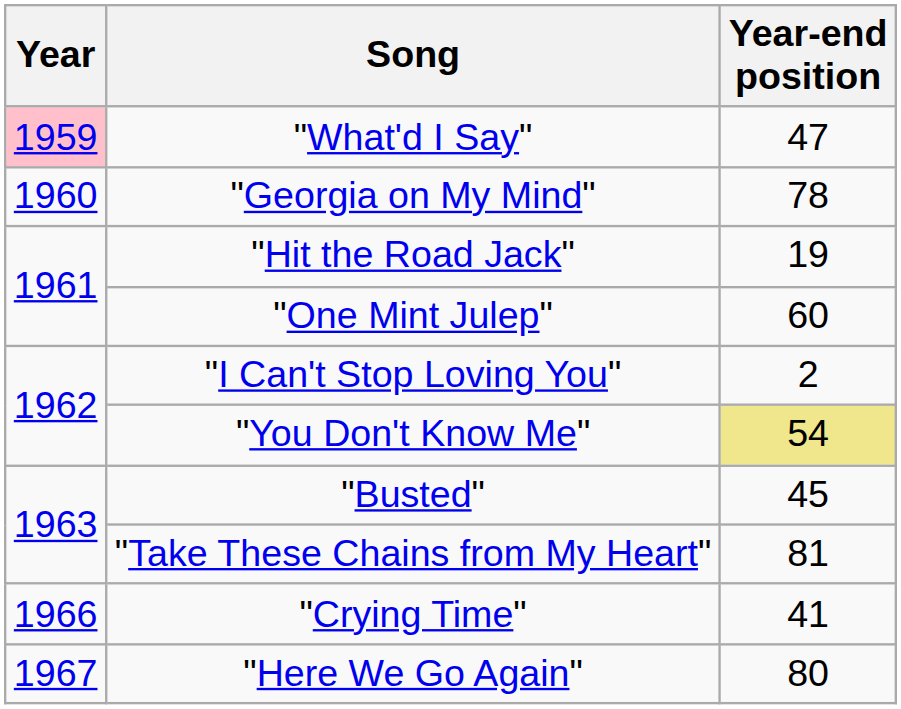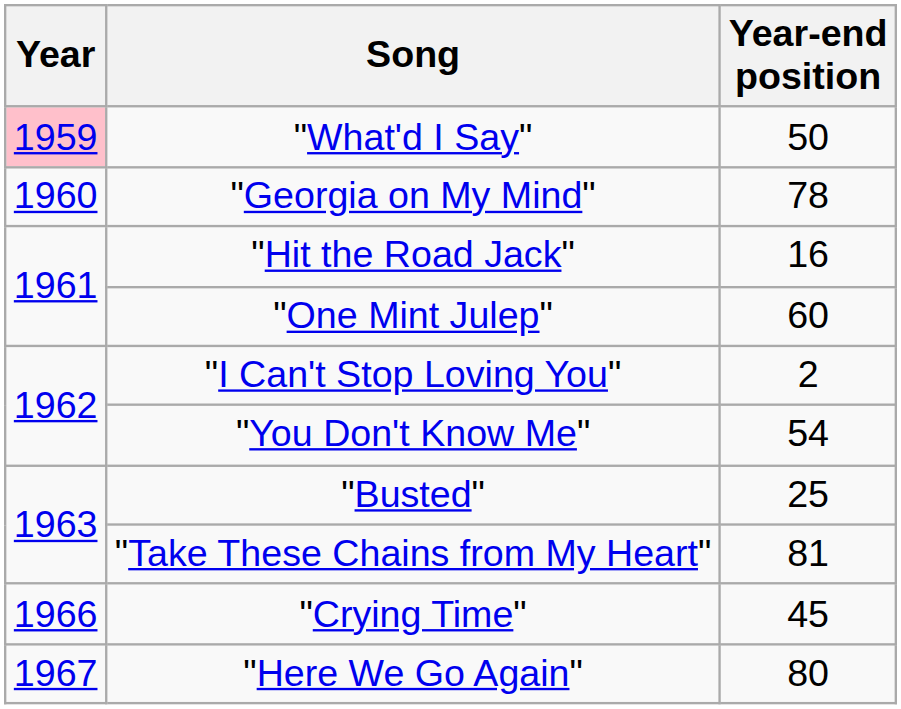 <table class="wikitable plainrowheaders" style="text-align:center;" border="1">
 <tr>
 <th>Year</th>
 <th>Song</th>
 <th>Year-end<br>position</th>
 </tr>
 <tr>
 <td scope="row" style="background: pink;"><a href='#'>1959</a></td>
 <td>"<a href='#'>What'd I Say</a>"</td>
-<td>47</td>
+<td>50</td>
 </tr>
 <tr>
 <td scope="row"><a href='#'>1960</a></td>
 <td>"<a href='#'>Georgia on My Mind</a>"</td>
 <td>78</td>
 </tr>
 <tr>
 <td scope="row" rowspan="2"><a href='#'>1961</a></td>
 <td>"<a href='#'>Hit the Road Jack</a>"</td>
-<td>19</td>
+<td>16</td>
 </tr>
 <tr>
 <td>"<a href='#'>One Mint Julep</a>"</td>
 <td>60</td>
 </tr>
 <tr>
 <td scope="row" rowspan="2"><a href='#'>1962</a></td>
 <td>"<a href='#'>I Can't Stop Loving You</a>"</td>
 <td>2</td>
 </tr>
 <tr>
 <td>"<a href='#'>You Don't Know Me</a>"</td>
-<td style="background: khaki;">54</td>
+<td>54</td>
 </tr>
 <tr>
 <td scope="row" rowspan="2"><a href='#'>1963</a></td>
 <td>"<a href='#'>Busted</a>"</td>
-<td>45</td>
+<td>25</td>
 </tr>
 <tr>
 <td>"<a href='#'>Take These Chains from My Heart</a>"</td>
 <td>81</td>
 </tr>
 <tr>
 <td scope="row"><a href='#'>1966</a></td>
 <td>"<a href='#'>Crying Time</a>"</td>
-<td>41</td>
+<td>45</td>
 </tr>
 <tr>
 <td scope="row"><a href='#'>1967</a></td>
 <td>"<a href='#'>Here We Go Again</a>"</td>
 <td>80</td>
 </tr>
 </table>
